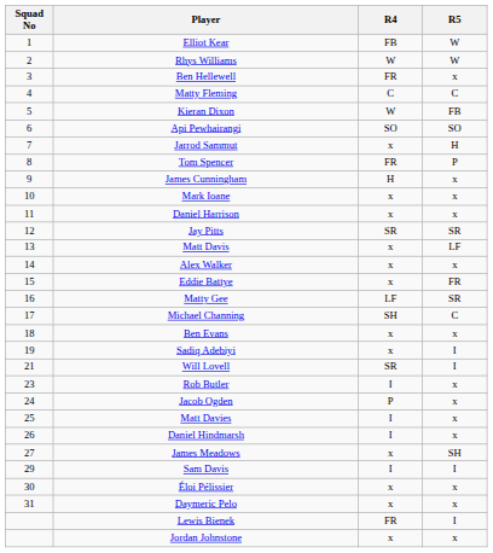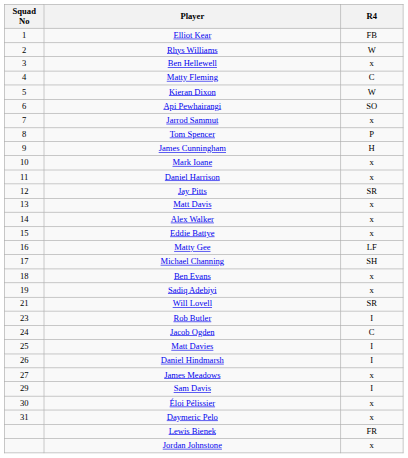 <table class="wikitable"  style="font-size:85%; width:40%;">
 <tr>
 <th width=10%>Squad No</th>
 <th !width=100%>Player</th>
 <th>R4</th>
-<th>R5</th>
 </tr>
 <tr>
 <td align=center>1</td>
 <td align=center><a href='#'>Elliot Kear</a></td>
 <td align=center>FB</td>
-<td align=center>W</td>
 </tr>
 <tr>
 <td align=center>2</td>
 <td align=center><a href='#'>Rhys Williams</a></td>
 <td align=center>W</td>
-<td align=center>W</td>
 </tr>
 <tr>
 <td align=center>3</td>
 <td align=center><a href='#'>Ben Hellewell</a></td>
-<td align=center>FR</td>
 <td align=center>x</td>
 </tr>
 <tr>
 <td align=center>4</td>
 <td align=center><a href='#'>Matty Fleming</a></td>
 <td align=center>C</td>
-<td align=center>C</td>
 </tr>
 <tr>
 <td align=center>5</td>
 <td align=center><a href='#'>Kieran Dixon</a></td>
 <td align=center>W</td>
-<td align=center>FB</td>
 </tr>
 <tr>
 <td align=center>6</td>
 <td align=center><a href='#'>Api Pewhairangi</a></td>
-<td align=center>SO</td>
 <td align=center>SO</td>
 </tr>
 <tr>
 <td align=center>7</td>
 <td align=center><a href='#'>Jarrod Sammut</a></td>
 <td align=center>x</td>
-<td align=center>H</td>
 </tr>
 <tr>
 <td align=center>8</td>
 <td align=center><a href='#'>Tom Spencer</a></td>
-<td align=center>FR</td>
 <td align=center>P</td>
 </tr>
 <tr>
 <td align=center>9</td>
 <td align=center><a href='#'>James Cunningham</a></td>
 <td align=center>H</td>
-<td align=center>x</td>
 </tr>
 <tr>
 <td align=center>10</td>
 <td align=center><a href='#'>Mark Ioane</a></td>
-<td align=center>x</td>
 <td align=center>x</td>
 </tr>
 <tr>
 <td align=center>11</td>
 <td align=center><a href='#'>Daniel Harrison</a></td>
 <td align=center>x</td>
-<td align=center>x</td>
 </tr>
 <tr>
 <td align=center>12</td>
 <td align=center><a href='#'>Jay Pitts</a></td>
-<td align=center>SR</td>
 <td align=center>SR</td>
 </tr>
 <tr>
 <td align=center>13</td>
 <td align=center><a href='#'>Matt Davis</a></td>
 <td align=center>x</td>
-<td align=center>LF</td>
 </tr>
 <tr>
 <td align=center>14</td>
 <td align=center><a href='#'>Alex Walker</a></td>
-<td align=center>x</td>
 <td align=center>x</td>
 </tr>
 <tr>
 <td align=center>15</td>
 <td align=center><a href='#'>Eddie Battye</a></td>
 <td align=center>x</td>
-<td align=center>FR</td>
 </tr>
 <tr>
 <td align=center>16</td>
 <td align=center><a href='#'>Matty Gee</a></td>
 <td align=center>LF</td>
-<td align=center>SR</td>
 </tr>
 <tr>
 <td align=center>17</td>
 <td align=center><a href='#'>Michael Channing</a></td>
 <td align=center>SH</td>
-<td align=center>C</td>
 </tr>
 <tr>
 <td align=center>18</td>
 <td align=center><a href='#'>Ben Evans</a></td>
-<td align=center>x</td>
 <td align=center>x</td>
 </tr>
 <tr>
 <td align=center>19</td>
 <td align=center><a href='#'>Sadiq Adebiyi</a></td>
 <td align=center>x</td>
-<td align=center>I</td>
 </tr>
 <tr>
 <td align=center>21</td>
 <td align=center><a href='#'>Will Lovell</a></td>
 <td align=center>SR</td>
-<td align=center>I</td>
 </tr>
 <tr>
 <td align=center>23</td>
 <td align=center><a href='#'>Rob Butler</a></td>
 <td align=center>I</td>
-<td align=center>x</td>
 </tr>
 <tr>
 <td align=center>24</td>
 <td align=center><a href='#'>Jacob Ogden</a></td>
-<td align=center>P</td>
-<td align=center>x</td>
+<td align=center>C</td>
 </tr>
 <tr>
 <td align=center>25</td>
 <td align=center><a href='#'>Matt Davies</a></td>
 <td align=center>I</td>
-<td align=center>x</td>
 </tr>
 <tr>
 <td align=center>26</td>
 <td align=center><a href='#'>Daniel Hindmarsh</a></td>
 <td align=center>I</td>
-<td align=center>x</td>
 </tr>
 <tr>
 <td align=center>27</td>
 <td align=center><a href='#'>James Meadows</a></td>
 <td align=center>x</td>
-<td align=center>SH</td>
 </tr>
 <tr>
 <td align=center>29</td>
 <td align=center><a href='#'>Sam Davis</a></td>
-<td align=center>I</td>
 <td align=center>I</td>
 </tr>
 <tr>
 <td align=center>30</td>
 <td align=center><a href='#'>Éloi Pélissier</a></td>
 <td align=center>x</td>
-<td align=center>x</td>
 </tr>
 <tr>
 <td align=center>31</td>
 <td align=center><a href='#'>Daymeric Pelo</a></td>
-<td align=center>x</td>
 <td align=center>x</td>
 </tr>
 <tr>
 <td align=center></td>
 <td align=center><a href='#'>Lewis Bienek</a></td>
 <td align=center>FR</td>
-<td align=center>I</td>
 </tr>
 <tr>
 <td align=center></td>
 <td align=center><a href='#'>Jordan Johnstone</a></td>
 <td align=center>x</td>
-<td align=center>x</td>
 </tr>
 </table>
